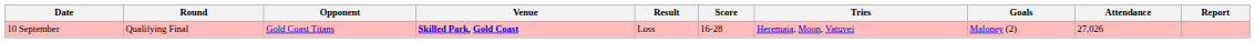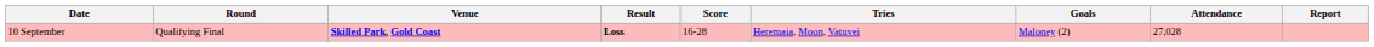 <table class="wikitable"  style="font-size:75%; width:100%;">
 <tr>
 <th>Date</th>
 <th>Round</th>
-<th>Opponent</th>
 <th>Venue</th>
 <th>Result</th>
 <th>Score</th>
 <th>Tries</th>
 <th>Goals</th>
 <th>Attendance</th>
 <th>Report</th>
 </tr>
 <tr style="background:#fbb;">
 <td>10 September</td>
 <td>Qualifying Final</td>
-<td> <a href='#'>Gold Coast Titans</a></td>
 <td><strong><a href='#'>Skilled Park</a>, <a href='#'>Gold Coast</a></strong></td>
-<td>Loss</td>
+<td><strong>Loss</strong></td>
 <td>16-28</td>
 <td><a href='#'>Heremaia</a>, <a href='#'>Moon</a>, <a href='#'>Vatuvei</a></td>
 <td><a href='#'>Maloney</a> (2)</td>
-<td>27,026</td>
+<td>27,028</td>
 <td></td>
 </tr>
 </table>
